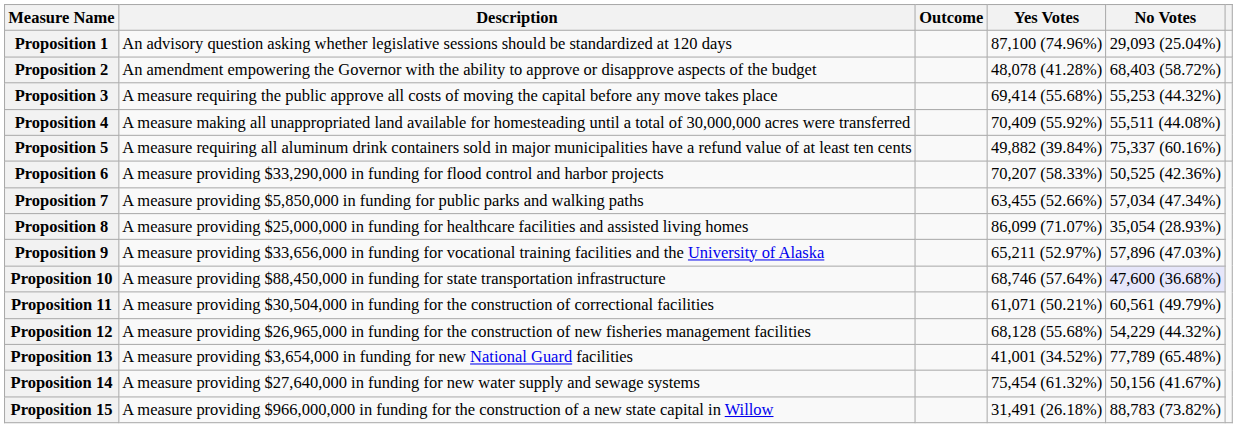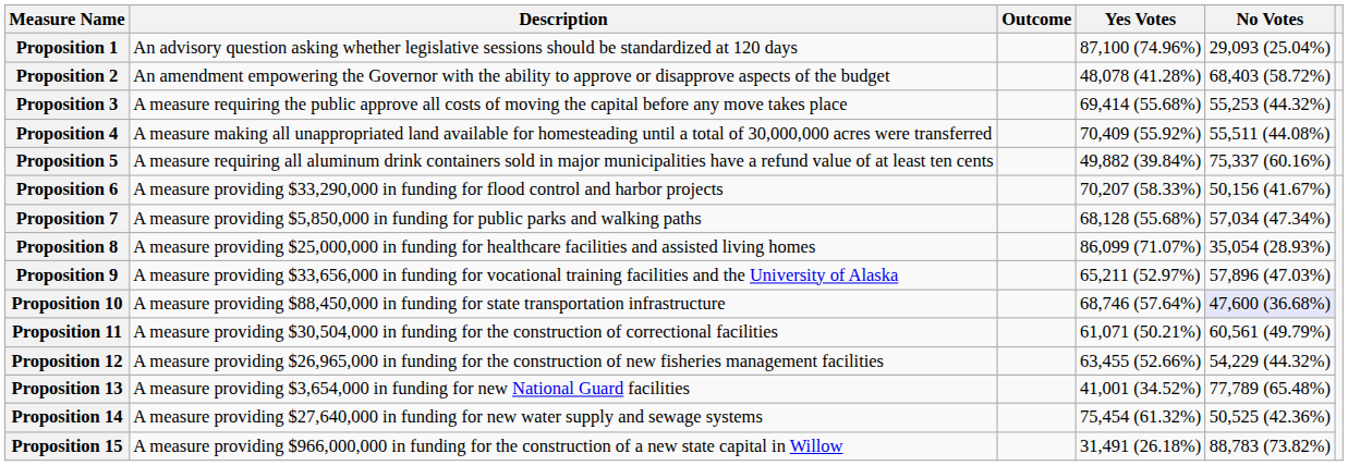 <table class="wikitable sortable plainrowheaders">
 <tr>
 <th scope=col>Measure Name</th>
 <th scope=col>Description</th>
 <th scope=col>Outcome</th>
 <th scope=col>Yes Votes</th>
 <th scope=col>No Votes</th>
 <th scope=col class=unsortable></th>
 </tr>
 <tr>
 <th scope=row>Proposition 1</th>
 <td>An advisory question asking whether legislative sessions should be standardized at 120 days</td>
 <td></td>
 <td>87,100 (74.96%)</td>
 <td>29,093 (25.04%)</td>
 <td></td>
 </tr>
 <tr>
 <th scope=row>Proposition 2</th>
 <td>An amendment empowering the Governor with the ability to approve or disapprove aspects of the budget</td>
 <td></td>
 <td>48,078 (41.28%)</td>
 <td>68,403 (58.72%)</td>
 <td></td>
 </tr>
 <tr>
 <th scope=row>Proposition 3</th>
 <td>A measure requiring the public approve all costs of moving the capital before any move takes place</td>
 <td></td>
 <td>69,414 (55.68%)</td>
 <td>55,253 (44.32%)</td>
 <td rowspan=3></td>
 </tr>
 <tr>
 <th scope=row>Proposition 4</th>
 <td>A measure making all unappropriated land available for homesteading until a total of 30,000,000 acres were transferred</td>
 <td></td>
 <td>70,409 (55.92%)</td>
 <td>55,511 (44.08%)</td>
 </tr>
 <tr>
 <th scope=row>Proposition 5</th>
 <td>A measure requiring all aluminum drink containers sold in major municipalities have a refund value of at least ten cents</td>
 <td></td>
 <td>49,882 (39.84%)</td>
 <td>75,337 (60.16%)</td>
 </tr>
 <tr>
 <th scope=row>Proposition 6</th>
 <td>A measure providing $33,290,000 in funding for flood control and harbor projects</td>
 <td></td>
 <td>70,207 (58.33%)</td>
-<td>50,525 (42.36%)</td>
+<td>50,156 (41.67%)</td>
 <td rowspan=10></td>
 </tr>
 <tr>
 <th scope=row>Proposition 7</th>
 <td>A measure providing $5,850,000 in funding for public parks and walking paths</td>
 <td></td>
-<td>63,455 (52.66%)</td>
+<td>68,128 (55.68%)</td>
 <td>57,034 (47.34%)</td>
 </tr>
 <tr>
 <th scope=row>Proposition 8</th>
 <td>A measure providing $25,000,000 in funding for healthcare facilities and assisted living homes</td>
 <td></td>
 <td>86,099 (71.07%)</td>
 <td>35,054 (28.93%)</td>
 </tr>
 <tr>
 <th scope=row>Proposition 9</th>
 <td>A measure providing $33,656,000 in funding for vocational training facilities and the <a href='#'>University of Alaska</a></td>
 <td></td>
 <td>65,211 (52.97%)</td>
 <td>57,896 (47.03%)</td>
 </tr>
 <tr>
 <th scope=row>Proposition 10</th>
 <td>A measure providing $88,450,000 in funding for state transportation infrastructure</td>
 <td></td>
 <td>68,746 (57.64%)</td>
 <td style="background: lavender;">47,600 (36.68%)</td>
 </tr>
 <tr>
 <th scope=row>Proposition 11</th>
 <td>A measure providing $30,504,000 in funding for the construction of correctional facilities</td>
 <td></td>
 <td>61,071 (50.21%)</td>
 <td>60,561 (49.79%)</td>
 </tr>
 <tr>
 <th scope=row>Proposition 12</th>
 <td>A measure providing $26,965,000 in funding for the construction of new fisheries management facilities</td>
 <td></td>
-<td>68,128 (55.68%)</td>
+<td>63,455 (52.66%)</td>
 <td>54,229 (44.32%)</td>
 </tr>
 <tr>
 <th scope=row>Proposition 13</th>
 <td>A measure providing $3,654,000 in funding for new <a href='#'>National Guard</a> facilities</td>
 <td></td>
 <td>41,001 (34.52%)</td>
 <td>77,789 (65.48%)</td>
 </tr>
 <tr>
 <th scope=row>Proposition 14</th>
 <td>A measure providing $27,640,000 in funding for new water supply and sewage systems</td>
 <td></td>
 <td>75,454 (61.32%)</td>
-<td>50,156 (41.67%)</td>
+<td>50,525 (42.36%)</td>
 </tr>
 <tr>
 <th scope=row>Proposition 15</th>
 <td>A measure providing $966,000,000 in funding for the construction of a new state capital in <a href='#'>Willow</a></td>
 <td></td>
 <td>31,491 (26.18%)</td>
 <td>88,783 (73.82%)</td>
 </tr>
 </table>
